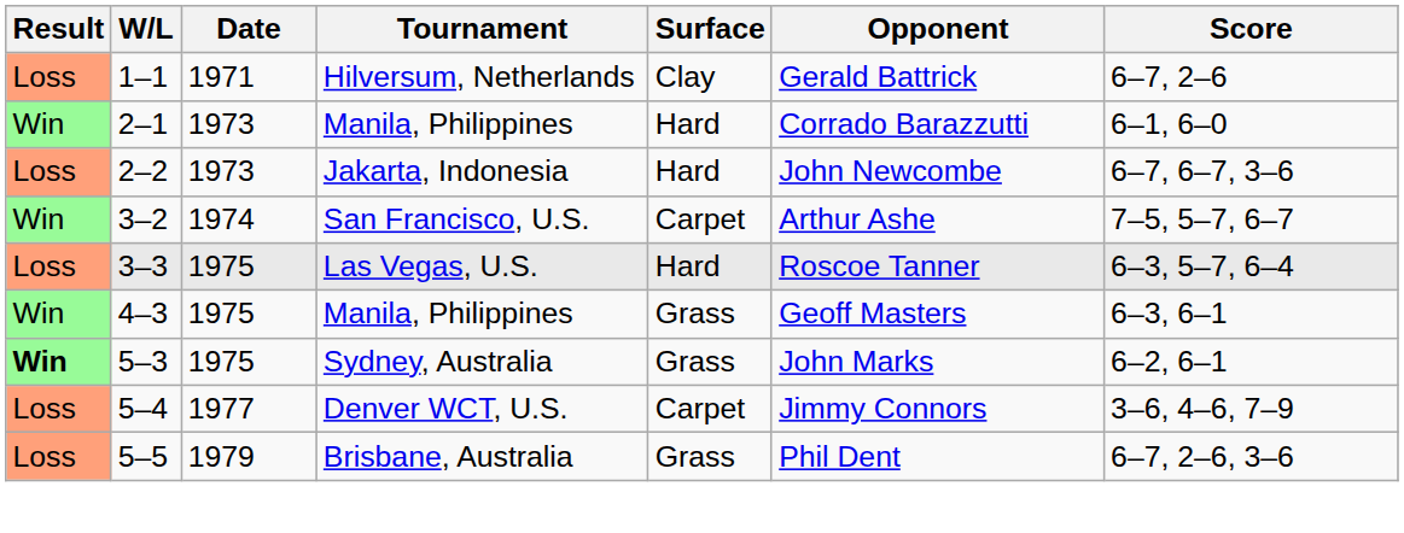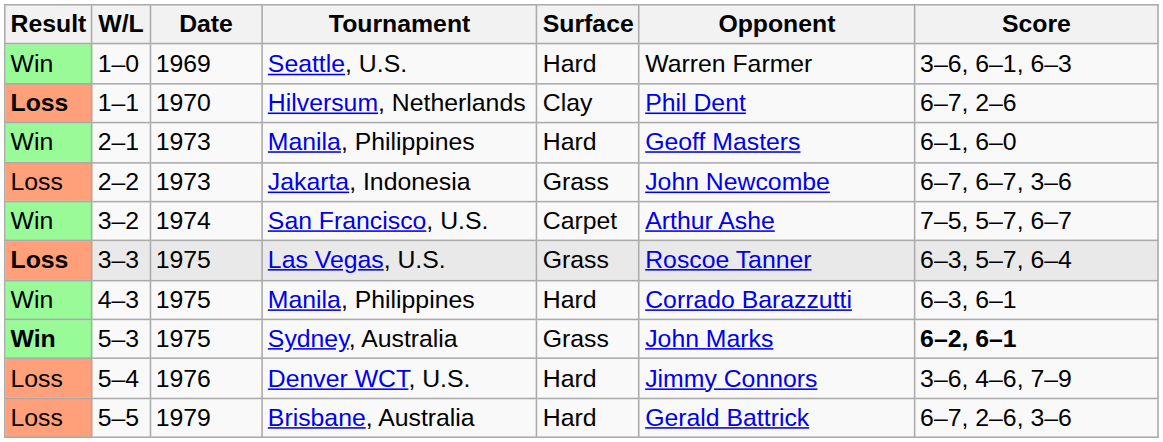 <table class="sortable wikitable">
 <tr>
 <th style="width:40px">Result</th>
 <th style="width:30px" class="unsortable">W/L</th>
 <th style="width:65px">Date</th>
 <th style="width:170px">Tournament</th>
 <th style="width:55px">Surface</th>
 <th style="width:170px">Opponent</th>
 <th style="width:150px" class="unsortable">Score</th>
 </tr>
 <tr>
-<td style="background:#ffa07a;">Loss</td>
+<td style="background:#98fb98;">Win</td>
+<td>1–0</td>
+<td>1969</td>
+<td><a href='#'>Seattle</a>, U.S.</td>
+<td>Hard</td>
+<td> Warren Farmer</td>
+<td>3–6, 6–1, 6–3</td>
+</tr>
+<tr>
+<td style="background:#ffa07a;"><strong>Loss</strong></td>
 <td>1–1</td>
-<td>1971</td>
+<td>1970</td>
 <td><a href='#'>Hilversum</a>, Netherlands</td>
 <td>Clay</td>
-<td> <a href='#'>Gerald Battrick</a></td>
+<td> <a href='#'>Phil Dent</a></td>
 <td>6–7, 2–6</td>
 </tr>
 <tr>
 <td style="background:#98fb98;">Win</td>
 <td>2–1</td>
 <td>1973</td>
 <td><a href='#'>Manila</a>, Philippines</td>
 <td>Hard</td>
-<td> <a href='#'>Corrado Barazzutti</a></td>
+<td> <a href='#'>Geoff Masters</a></td>
 <td>6–1, 6–0</td>
 </tr>
 <tr>
 <td style="background:#ffa07a;">Loss</td>
 <td>2–2</td>
 <td>1973</td>
 <td><a href='#'>Jakarta</a>, Indonesia</td>
-<td>Hard</td>
+<td>Grass</td>
 <td> <a href='#'>John Newcombe</a></td>
 <td>6–7, 6–7, 3–6</td>
 </tr>
 <tr>
 <td style="background:#98fb98;">Win</td>
 <td>3–2</td>
 <td>1974</td>
 <td><a href='#'>San Francisco</a>, U.S.</td>
 <td>Carpet</td>
 <td> <a href='#'>Arthur Ashe</a></td>
 <td>7–5, 5–7, 6–7</td>
 </tr>
 <tr style="background:#e9e9e9;">
-<td style="background:#ffa07a;">Loss</td>
+<td style="background:#ffa07a;"><strong>Loss</strong></td>
 <td>3–3</td>
 <td>1975</td>
 <td><a href='#'>Las Vegas</a>, U.S.</td>
-<td>Hard</td>
+<td>Grass</td>
 <td> <a href='#'>Roscoe Tanner</a></td>
 <td>6–3, 5–7, 6–4</td>
 </tr>
 <tr>
 <td style="background:#98fb98;">Win</td>
 <td>4–3</td>
 <td>1975</td>
 <td><a href='#'>Manila</a>, Philippines</td>
-<td>Grass</td>
-<td> <a href='#'>Geoff Masters</a></td>
+<td>Hard</td>
+<td> <a href='#'>Corrado Barazzutti</a></td>
 <td>6–3, 6–1</td>
 </tr>
 <tr>
 <td style="background:#98fb98;"><strong>Win</strong></td>
 <td>5–3</td>
 <td>1975</td>
 <td><a href='#'>Sydney</a>, Australia</td>
 <td>Grass</td>
 <td> <a href='#'>John Marks</a></td>
-<td>6–2, 6–1</td>
+<td><strong>6–2, 6–1</strong></td>
 </tr>
 <tr>
 <td style="background:#ffa07a;">Loss</td>
 <td>5–4</td>
-<td>1977</td>
+<td>1976</td>
 <td><a href='#'>Denver WCT</a>, U.S.</td>
-<td>Carpet</td>
+<td>Hard</td>
 <td> <a href='#'>Jimmy Connors</a></td>
 <td>3–6, 4–6, 7–9</td>
 </tr>
 <tr>
 <td style="background:#ffa07a;">Loss</td>
 <td>5–5</td>
 <td>1979</td>
 <td><a href='#'>Brisbane</a>, Australia</td>
-<td>Grass</td>
-<td> <a href='#'>Phil Dent</a></td>
+<td>Hard</td>
+<td> <a href='#'>Gerald Battrick</a></td>
 <td>6–7, 2–6, 3–6</td>
 </tr>
 </table>
